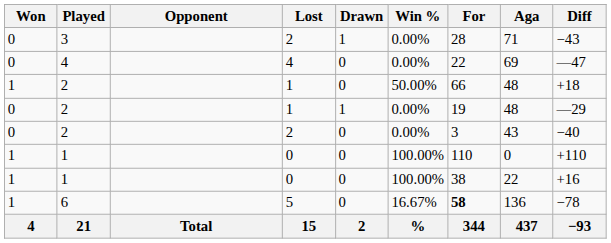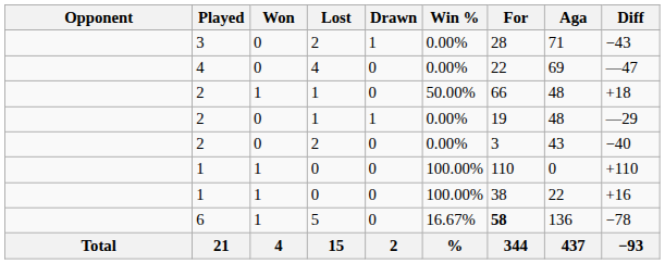 <table class="wikitable sortable">
 <tr>
+<th style="width:180px;">Opponent</th>
+<th style="width:50px;">Played</th>
 <th style="width:50px;">Won</th>
-<th style="width:50px;">Played</th>
-<th style="width:180px;">Opponent</th>
 <th style="width:50px;">Lost</th>
 <th style="width:50px;">Drawn</th>
 <th style="width:50px;">Win %</th>
 <th style="width:50px;">For</th>
 <th style="width:50px;">Aga</th>
 <th style="width:50px;">Diff</th>
 </tr>
 <tr>
+<td></td>
+<td>3</td>
 <td>0</td>
-<td>3</td>
-<td></td>
 <td>2</td>
 <td>1</td>
 <td>0.00%</td>
 <td>28</td>
 <td>71</td>
 <td>−43</td>
 </tr>
 <tr>
+<td></td>
+<td>4</td>
 <td>0</td>
-<td>4</td>
-<td></td>
 <td>4</td>
 <td>0</td>
 <td>0.00%</td>
 <td>22</td>
 <td>69</td>
 <td>—47</td>
 </tr>
 <tr>
+<td></td>
+<td>2</td>
 <td>1</td>
-<td>2</td>
-<td></td>
 <td>1</td>
 <td>0</td>
 <td>50.00%</td>
 <td>66</td>
 <td>48</td>
 <td>+18</td>
 </tr>
 <tr>
+<td></td>
+<td>2</td>
 <td>0</td>
-<td>2</td>
-<td></td>
 <td>1</td>
 <td>1</td>
 <td>0.00%</td>
 <td>19</td>
 <td>48</td>
 <td>—29</td>
 </tr>
 <tr>
+<td></td>
+<td>2</td>
 <td>0</td>
-<td>2</td>
-<td></td>
 <td>2</td>
 <td>0</td>
 <td>0.00%</td>
 <td>3</td>
 <td>43</td>
 <td>−40</td>
 </tr>
 <tr>
+<td></td>
 <td>1</td>
 <td>1</td>
-<td></td>
 <td>0</td>
 <td>0</td>
 <td>100.00%</td>
 <td>110</td>
 <td>0</td>
 <td>+110</td>
 </tr>
 <tr>
+<td></td>
 <td>1</td>
 <td>1</td>
-<td></td>
 <td>0</td>
 <td>0</td>
 <td>100.00%</td>
 <td>38</td>
 <td>22</td>
 <td>+16</td>
 </tr>
 <tr>
+<td></td>
+<td>6</td>
 <td>1</td>
-<td>6</td>
-<td></td>
 <td>5</td>
 <td>0</td>
 <td>16.67%</td>
 <td><strong>58</strong></td>
 <td>136</td>
 <td>−78</td>
 </tr>
 <tr class="sortbottom">
+<th>Total</th>
+<th>21</th>
 <th>4</th>
-<th>21</th>
-<th>Total</th>
 <th>15</th>
 <th>2</th>
 <th>%</th>
 <th>344</th>
 <th>437</th>
 <th>−93</th>
 </tr>
 </table>
